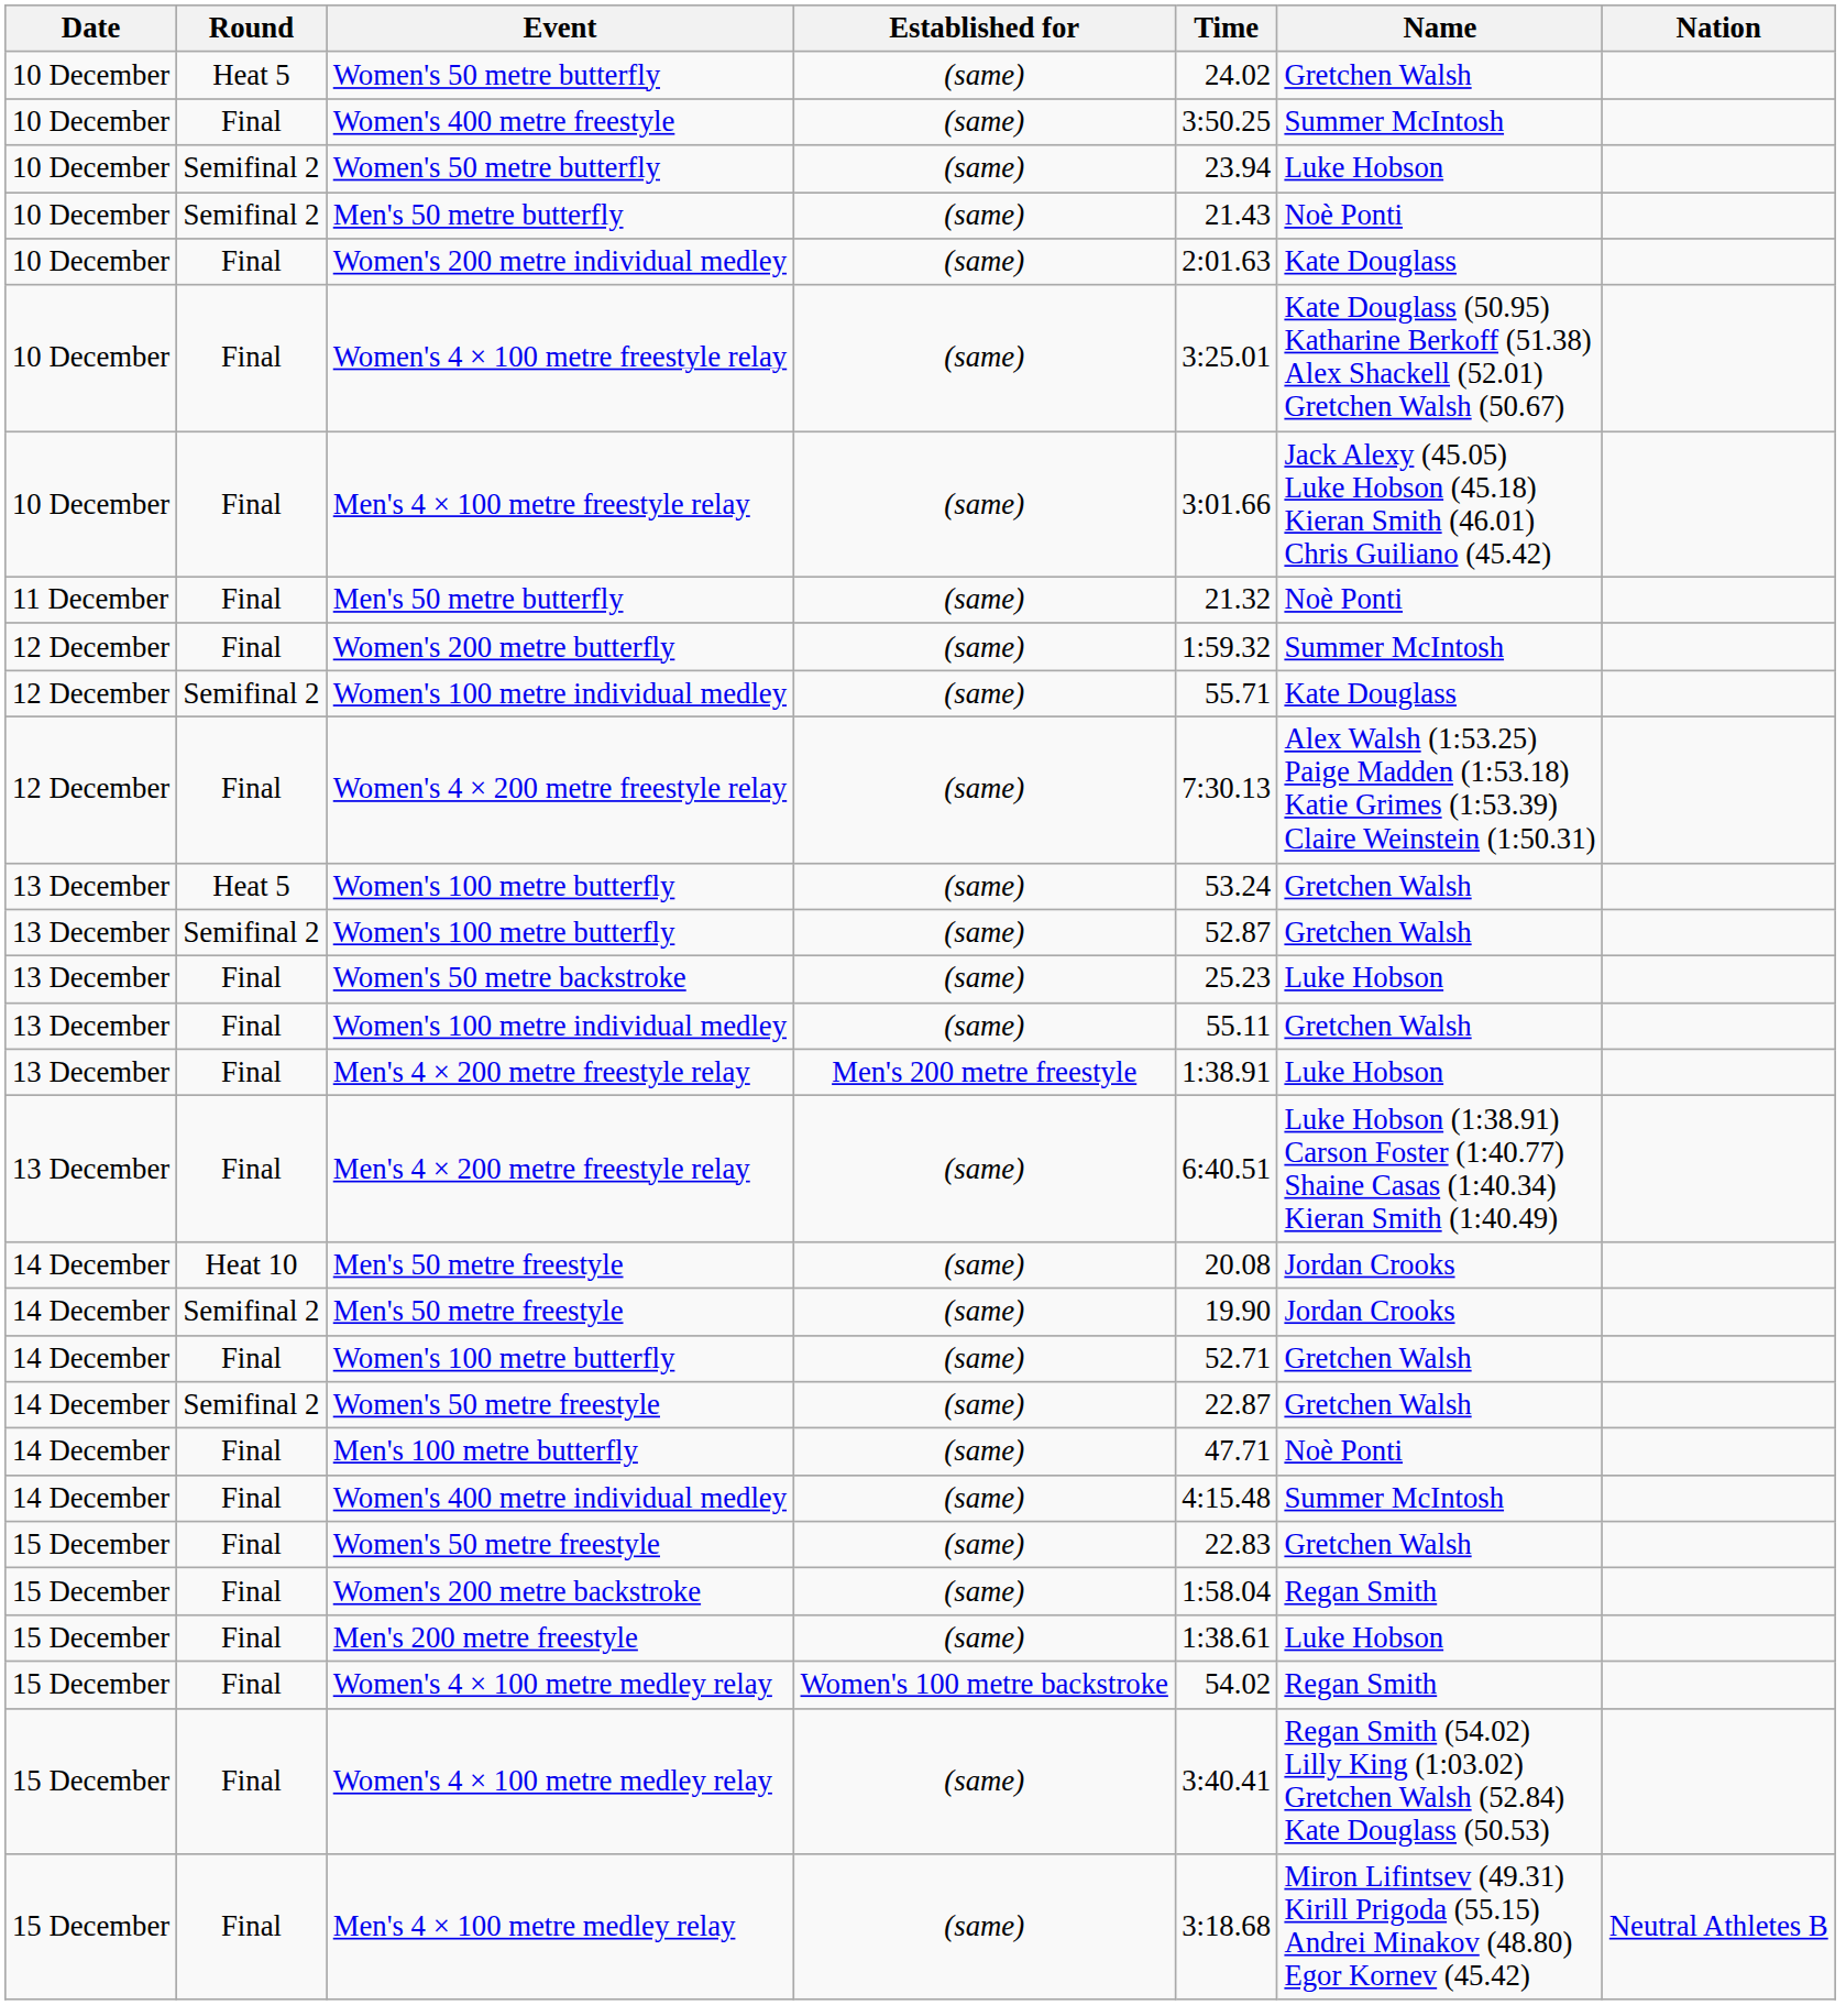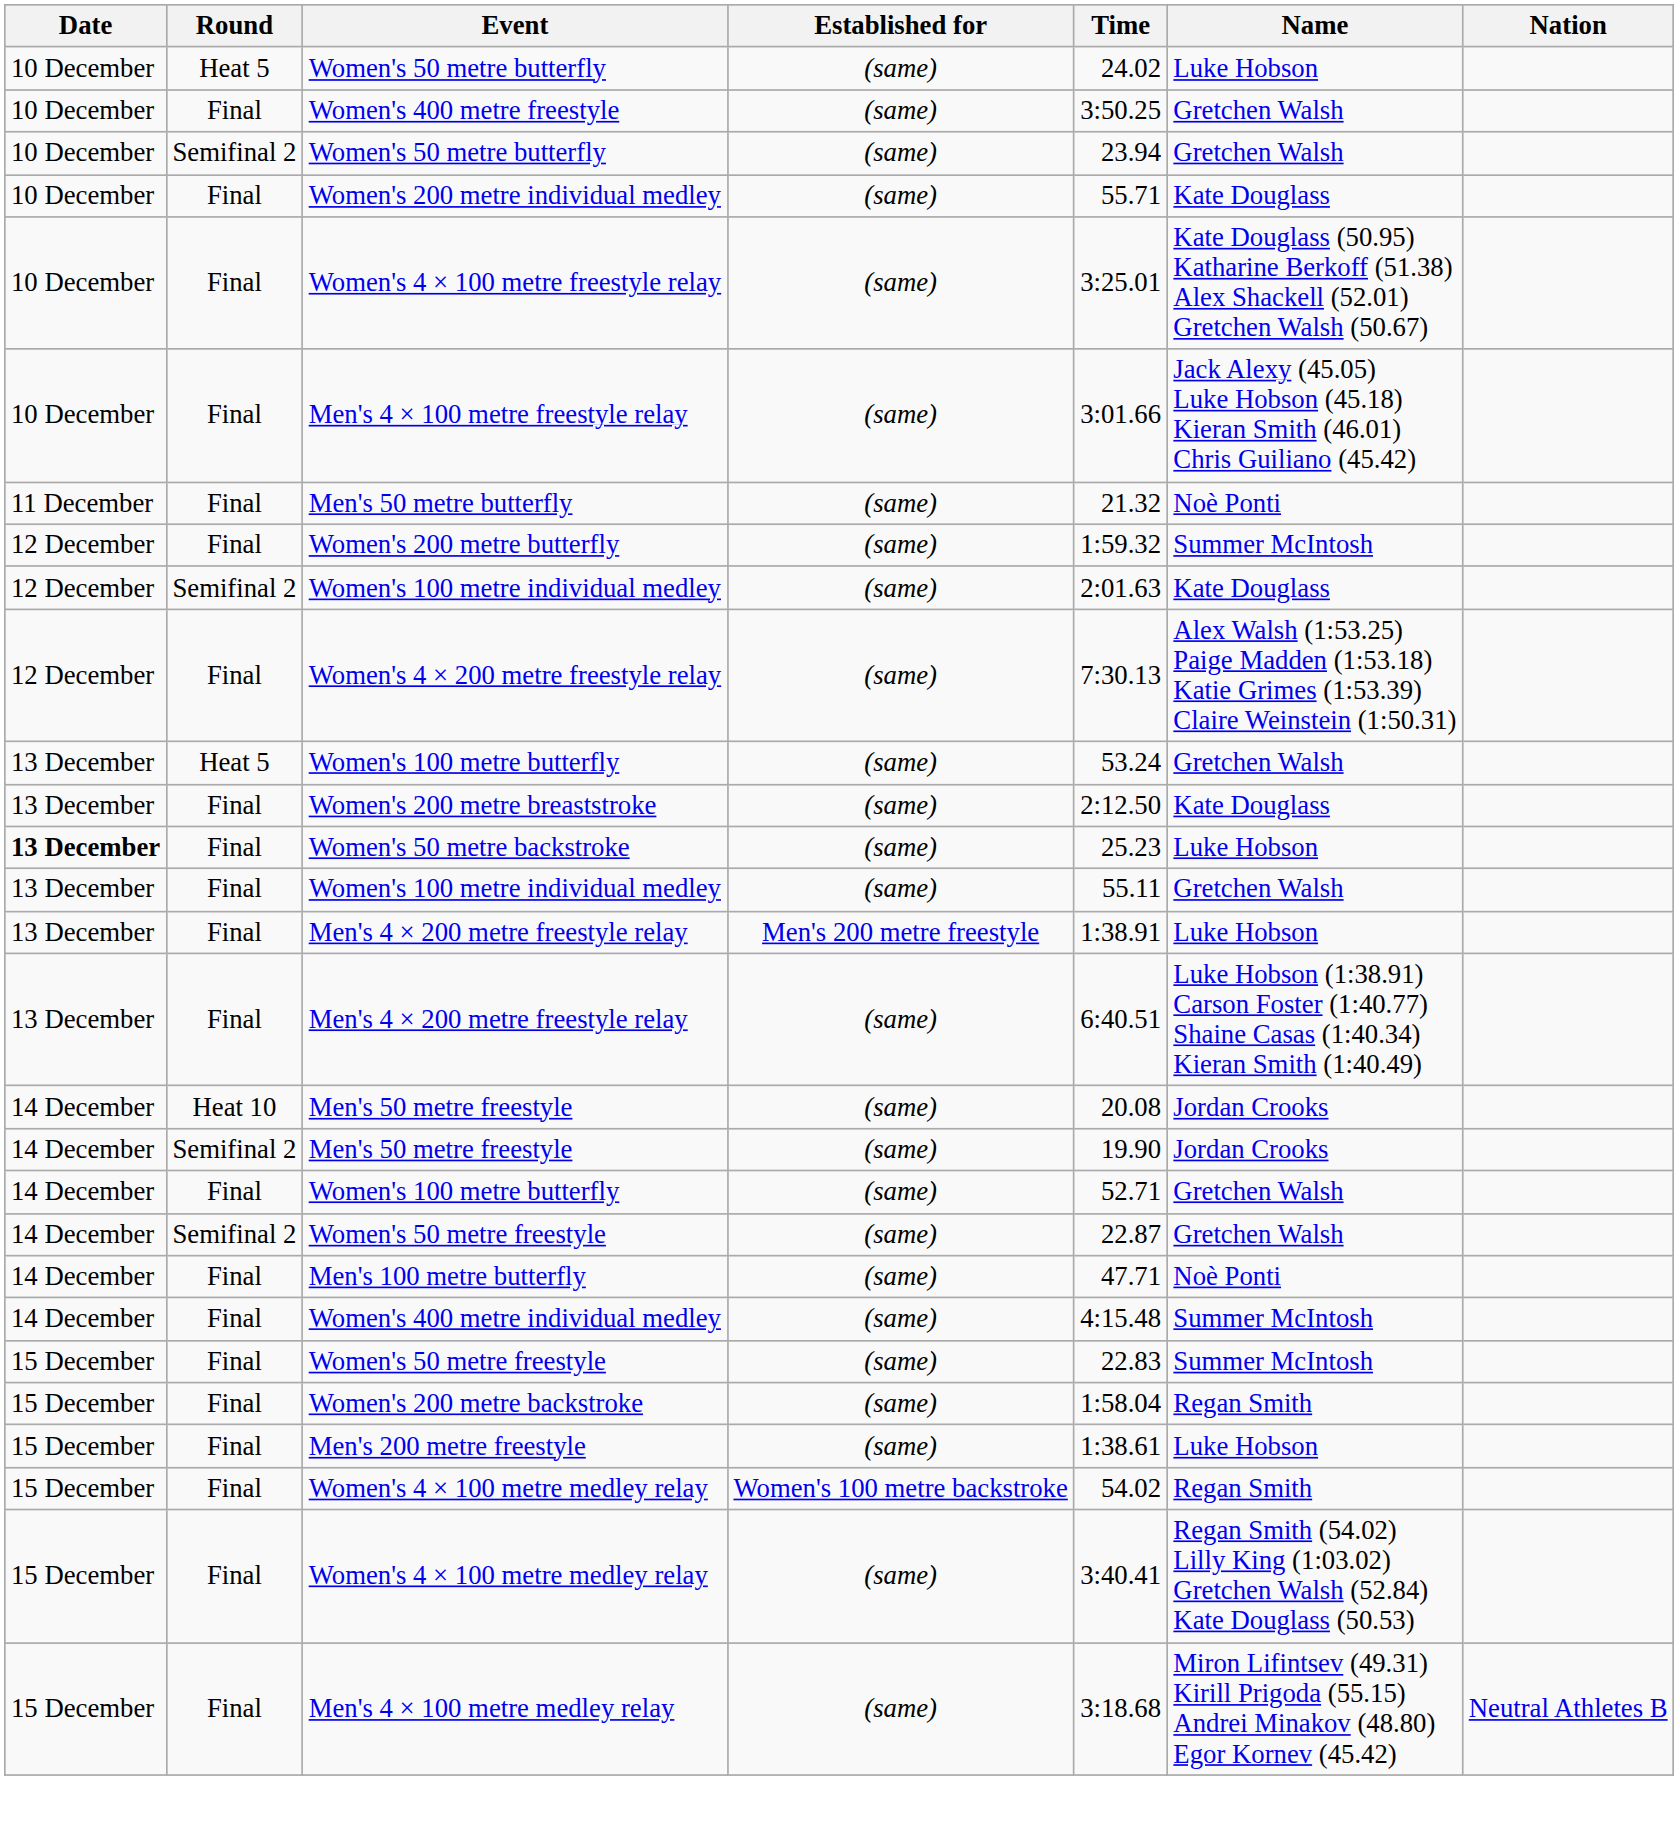 <table class="wikitable">
 <tr>
 <th>Date</th>
 <th>Round</th>
 <th>Event</th>
 <th>Established for</th>
 <th>Time</th>
 <th>Name</th>
 <th>Nation</th>
 </tr>
 <tr>
 <td>10 December</td>
 <td style="text-align:center;">Heat 5</td>
 <td><a href='#'>Women's 50 metre butterfly</a></td>
 <td style="text-align:center;"><em>(same)</em></td>
 <td align="right">24.02</td>
-<td><a href='#'>Gretchen Walsh</a></td>
+<td><a href='#'>Luke Hobson </a></td>
 <td></td>
 </tr>
 <tr>
 <td>10 December</td>
 <td style="text-align:center;">Final</td>
 <td><a href='#'>Women's 400 metre freestyle</a></td>
 <td style="text-align:center;"><em>(same)</em></td>
 <td align="right">3:50.25</td>
-<td><a href='#'>Summer McIntosh</a></td>
+<td><a href='#'>Gretchen Walsh</a></td>
 <td></td>
 </tr>
 <tr>
 <td>10 December</td>
 <td style="text-align:center;">Semifinal 2</td>
 <td><a href='#'>Women's 50 metre butterfly</a></td>
 <td style="text-align:center;"><em>(same)</em></td>
 <td align="right">23.94</td>
-<td><a href='#'>Luke Hobson </a></td>
-<td></td>
-</tr>
-<tr>
-<td>10 December</td>
-<td style="text-align:center;">Semifinal 2</td>
-<td><a href='#'>Men's 50 metre butterfly</a></td>
-<td style="text-align:center;"><em>(same)</em></td>
-<td align="right">21.43</td>
-<td><a href='#'>Noè Ponti</a></td>
+<td><a href='#'>Gretchen Walsh</a></td>
 <td></td>
 </tr>
 <tr>
 <td>10 December</td>
 <td style="text-align:center;">Final</td>
 <td><a href='#'>Women's 200 metre individual medley</a></td>
 <td style="text-align:center;"><em>(same)</em></td>
-<td align="right">2:01.63</td>
+<td align="right">55.71</td>
 <td><a href='#'>Kate Douglass</a></td>
 <td></td>
 </tr>
 <tr>
 <td>10 December</td>
 <td style="text-align:center;">Final</td>
 <td><a href='#'>Women's 4 × 100 metre freestyle relay</a></td>
 <td style="text-align:center;"><em>(same)</em></td>
 <td align="right">3:25.01</td>
 <td><a href='#'>Kate Douglass</a> (50.95)<br> <a href='#'>Katharine Berkoff</a> (51.38) <br><a href='#'>Alex Shackell</a> (52.01) <br> <a href='#'>Gretchen Walsh</a> (50.67)</td>
 <td></td>
 </tr>
 <tr>
 <td>10 December</td>
 <td style="text-align:center;">Final</td>
 <td><a href='#'>Men's 4 × 100 metre freestyle relay</a></td>
 <td style="text-align:center;"><em>(same)</em></td>
 <td align="right">3:01.66</td>
 <td><a href='#'>Jack Alexy</a> (45.05)<br> <a href='#'>Luke Hobson</a> (45.18) <br><a href='#'>Kieran Smith</a> (46.01) <br> <a href='#'>Chris Guiliano</a> (45.42)</td>
 <td></td>
 </tr>
 <tr>
 <td>11 December</td>
 <td style="text-align:center;">Final</td>
 <td><a href='#'>Men's 50 metre butterfly</a></td>
 <td style="text-align:center;"><em>(same)</em></td>
 <td align="right">21.32</td>
 <td><a href='#'>Noè Ponti</a></td>
 <td></td>
 </tr>
 <tr>
 <td>12 December</td>
 <td style="text-align:center;">Final</td>
 <td><a href='#'>Women's 200 metre butterfly</a></td>
 <td style="text-align:center;"><em>(same)</em></td>
 <td align="right">1:59.32</td>
 <td><a href='#'>Summer McIntosh</a></td>
 <td></td>
 </tr>
 <tr>
 <td>12 December</td>
 <td style="text-align:center;">Semifinal 2</td>
 <td><a href='#'>Women's 100 metre individual medley</a></td>
 <td style="text-align:center;"><em>(same)</em></td>
-<td align="right">55.71</td>
+<td align="right">2:01.63</td>
 <td><a href='#'>Kate Douglass</a></td>
 <td></td>
 </tr>
 <tr>
 <td>12 December</td>
 <td style="text-align:center;">Final</td>
 <td><a href='#'>Women's 4 × 200 metre freestyle relay</a></td>
 <td style="text-align:center;"><em>(same)</em></td>
 <td align="right">7:30.13</td>
 <td><a href='#'>Alex Walsh</a> (1:53.25)<br> <a href='#'>Paige Madden</a> (1:53.18) <br><a href='#'>Katie Grimes</a> (1:53.39) <br> <a href='#'>Claire Weinstein</a> (1:50.31)</td>
 <td></td>
 </tr>
 <tr>
 <td>13 December</td>
 <td style="text-align:center;">Heat 5</td>
 <td><a href='#'>Women's 100 metre butterfly</a></td>
 <td style="text-align:center;"><em>(same)</em></td>
 <td align="right">53.24</td>
 <td><a href='#'>Gretchen Walsh</a></td>
 <td></td>
 </tr>
 <tr>
 <td>13 December</td>
-<td style="text-align:center;">Semifinal 2</td>
-<td><a href='#'>Women's 100 metre butterfly</a></td>
+<td style="text-align:center;">Final</td>
+<td><a href='#'>Women's 200 metre breaststroke</a></td>
 <td style="text-align:center;"><em>(same)</em></td>
-<td align="right">52.87</td>
-<td><a href='#'>Gretchen Walsh</a></td>
+<td align="right">2:12.50</td>
+<td><a href='#'>Kate Douglass</a></td>
 <td></td>
 </tr>
 <tr>
-<td>13 December</td>
+<td><strong>13 December</strong></td>
 <td style="text-align:center;">Final</td>
 <td><a href='#'>Women's 50 metre backstroke</a></td>
 <td style="text-align:center;"><em>(same)</em></td>
 <td align="right">25.23</td>
 <td><a href='#'>Luke Hobson</a></td>
 <td></td>
 </tr>
 <tr>
 <td>13 December</td>
 <td style="text-align:center;">Final</td>
 <td><a href='#'>Women's 100 metre individual medley</a></td>
 <td style="text-align:center;"><em>(same)</em></td>
 <td align="right">55.11</td>
 <td><a href='#'>Gretchen Walsh</a></td>
 <td></td>
 </tr>
 <tr>
 <td>13 December</td>
 <td style="text-align:center;">Final</td>
 <td><a href='#'>Men's 4 × 200 metre freestyle relay</a></td>
 <td style="text-align:center;"><a href='#'>Men's 200 metre freestyle</a></td>
 <td align="right">1:38.91</td>
 <td><a href='#'>Luke Hobson</a></td>
 <td></td>
 </tr>
 <tr>
 <td>13 December</td>
 <td style="text-align:center;">Final</td>
 <td><a href='#'>Men's 4 × 200 metre freestyle relay</a></td>
 <td style="text-align:center;"><em>(same)</em></td>
 <td align="right">6:40.51</td>
 <td><a href='#'>Luke Hobson</a> (1:38.91) <br><a href='#'>Carson Foster</a> (1:40.77) <br><a href='#'>Shaine Casas</a> (1:40.34) <br><a href='#'>Kieran Smith</a> (1:40.49)</td>
 <td></td>
 </tr>
 <tr>
 <td>14 December</td>
 <td style="text-align:center;">Heat 10</td>
 <td><a href='#'>Men's 50 metre freestyle</a></td>
 <td style="text-align:center;"><em>(same)</em></td>
 <td align="right">20.08</td>
 <td><a href='#'>Jordan Crooks</a></td>
 <td></td>
 </tr>
 <tr>
 <td>14 December</td>
 <td style="text-align:center;">Semifinal 2</td>
 <td><a href='#'>Men's 50 metre freestyle</a></td>
 <td style="text-align:center;"><em>(same)</em></td>
 <td align="right">19.90</td>
 <td><a href='#'>Jordan Crooks</a></td>
 <td></td>
 </tr>
 <tr>
 <td>14 December</td>
 <td style="text-align:center;">Final</td>
 <td><a href='#'>Women's 100 metre butterfly</a></td>
 <td style="text-align:center;"><em>(same)</em></td>
 <td align="right">52.71</td>
 <td><a href='#'>Gretchen Walsh</a></td>
 <td></td>
 </tr>
 <tr>
 <td>14 December</td>
 <td style="text-align:center;">Semifinal 2</td>
 <td><a href='#'>Women's 50 metre freestyle</a></td>
 <td style="text-align:center;"><em>(same)</em></td>
 <td align="right">22.87</td>
 <td><a href='#'>Gretchen Walsh</a></td>
 <td></td>
 </tr>
 <tr>
 <td>14 December</td>
 <td style="text-align:center;">Final</td>
 <td><a href='#'>Men's 100 metre butterfly</a></td>
 <td style="text-align:center;"><em>(same)</em></td>
 <td align="right">47.71</td>
 <td><a href='#'>Noè Ponti</a></td>
 <td></td>
 </tr>
 <tr>
 <td>14 December</td>
 <td style="text-align:center;">Final</td>
 <td><a href='#'>Women's 400 metre individual medley</a></td>
 <td style="text-align:center;"><em>(same)</em></td>
 <td align="right">4:15.48</td>
 <td><a href='#'>Summer McIntosh</a></td>
 <td></td>
 </tr>
 <tr>
 <td>15 December</td>
 <td style="text-align:center;">Final</td>
 <td><a href='#'>Women's 50 metre freestyle</a></td>
 <td style="text-align:center;"><em>(same)</em></td>
 <td align="right">22.83</td>
-<td><a href='#'>Gretchen Walsh</a></td>
+<td><a href='#'>Summer McIntosh</a></td>
 <td></td>
 </tr>
 <tr>
 <td>15 December</td>
 <td style="text-align:center;">Final</td>
 <td><a href='#'>Women's 200 metre backstroke</a></td>
 <td style="text-align:center;"><em>(same)</em></td>
 <td align="right">1:58.04</td>
 <td><a href='#'>Regan Smith</a></td>
 <td></td>
 </tr>
 <tr>
 <td>15 December</td>
 <td style="text-align:center;">Final</td>
 <td><a href='#'>Men's 200 metre freestyle</a></td>
 <td style="text-align:center;"><em>(same)</em></td>
 <td align="right">1:38.61</td>
 <td><a href='#'>Luke Hobson </a></td>
 <td></td>
 </tr>
 <tr>
 <td>15 December</td>
 <td style="text-align:center;">Final</td>
 <td><a href='#'> Women's 4 × 100 metre medley relay</a></td>
 <td style="text-align:center;"><a href='#'>Women's 100 metre backstroke</a></td>
 <td align="right">54.02</td>
 <td><a href='#'> Regan Smith</a></td>
 <td></td>
 </tr>
 <tr>
 <td>15 December</td>
 <td style="text-align:center;">Final</td>
 <td><a href='#'> Women's 4 × 100 metre medley relay</a></td>
 <td style="text-align:center;"><em>(same)</em></td>
 <td align="right">3:40.41</td>
 <td><a href='#'>Regan Smith</a> (54.02)<br> <a href='#'>Lilly King</a> (1:03.02) <br><a href='#'>Gretchen Walsh</a> (52.84) <br> <a href='#'>Kate Douglass</a> (50.53)</td>
 <td></td>
 </tr>
 <tr>
 <td>15 December</td>
 <td style="text-align:center;">Final</td>
 <td><a href='#'> Men's 4 × 100 metre medley relay</a></td>
 <td style="text-align:center;"><em>(same)</em></td>
 <td align="right">3:18.68</td>
 <td><a href='#'>Miron Lifintsev</a> (49.31)<br><a href='#'>Kirill Prigoda</a> (55.15)<br><a href='#'>Andrei Minakov</a> (48.80)<br><a href='#'>Egor Kornev</a> (45.42)</td>
 <td> <a href='#'>Neutral Athletes B</a></td>
 </tr>
 </table>
